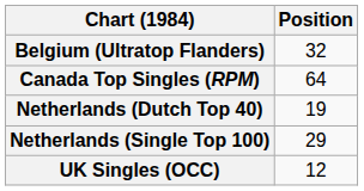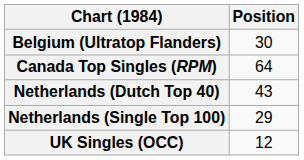 <table class="wikitable plainrowheaders sortable" style="text-align:center">
 <tr>
 <th scope="col">Chart (1984)</th>
 <th scope="col">Position</th>
 </tr>
 <tr>
 <th scope="row">Belgium (Ultratop Flanders)</th>
-<td>32</td>
+<td>30</td>
 </tr>
 <tr>
 <th scope="row">Canada Top Singles (<em>RPM</em>)</th>
 <td>64</td>
 </tr>
 <tr>
 <th scope="row">Netherlands (Dutch Top 40)</th>
-<td>19</td>
+<td>43</td>
 </tr>
 <tr>
 <th scope="row">Netherlands (Single Top 100)</th>
 <td>29</td>
 </tr>
 <tr>
 <th scope="row">UK Singles (OCC)</th>
 <td>12</td>
 </tr>
 </table>
